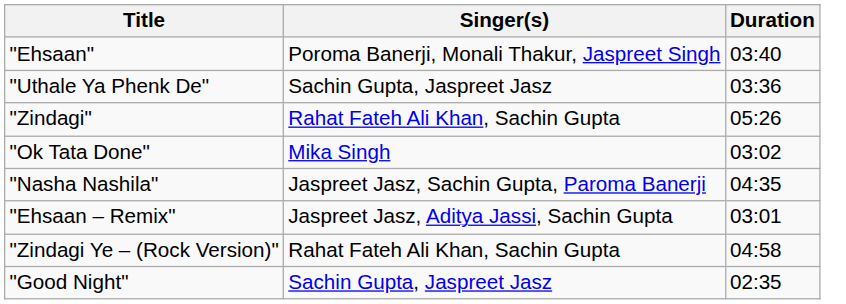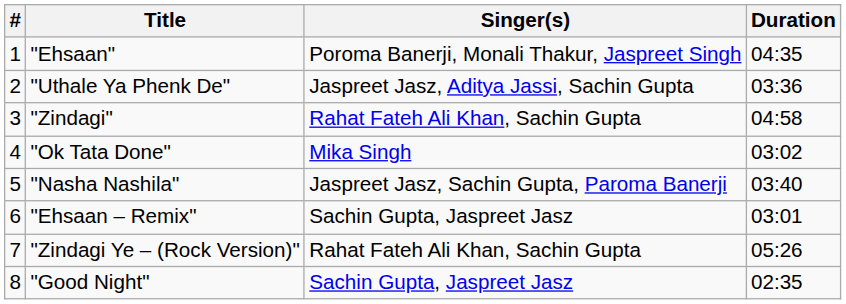 <table class=wikitable>
 <tr>
+<th>#</th>
 <th>Title</th>
 <th>Singer(s)</th>
 <th>Duration</th>
 </tr>
 <tr>
+<td>1</td>
 <td>"Ehsaan"</td>
 <td>Poroma Banerji, Monali Thakur, <a href='#'>Jaspreet Singh</a></td>
-<td>03:40</td>
+<td>04:35</td>
 </tr>
 <tr>
+<td>2</td>
 <td>"Uthale Ya Phenk De"</td>
-<td>Sachin Gupta, Jaspreet Jasz</td>
+<td>Jaspreet Jasz, <a href='#'>Aditya Jassi</a>, Sachin Gupta</td>
 <td>03:36</td>
 </tr>
 <tr>
+<td>3</td>
 <td>"Zindagi"</td>
 <td><a href='#'>Rahat Fateh Ali Khan</a>, Sachin Gupta</td>
-<td>05:26</td>
+<td>04:58</td>
 </tr>
 <tr>
+<td>4</td>
 <td>"Ok Tata Done"</td>
 <td><a href='#'>Mika Singh</a></td>
 <td>03:02</td>
 </tr>
 <tr>
+<td>5</td>
 <td>"Nasha Nashila"</td>
 <td>Jaspreet Jasz, Sachin Gupta, <a href='#'>Paroma Banerji</a></td>
-<td>04:35</td>
+<td>03:40</td>
 </tr>
 <tr>
+<td>6</td>
 <td>"Ehsaan – Remix"</td>
-<td>Jaspreet Jasz, <a href='#'>Aditya Jassi</a>, Sachin Gupta</td>
+<td>Sachin Gupta, Jaspreet Jasz</td>
 <td>03:01</td>
 </tr>
 <tr>
+<td>7</td>
 <td>"Zindagi Ye – (Rock Version)"</td>
 <td>Rahat Fateh Ali Khan, Sachin Gupta</td>
-<td>04:58</td>
+<td>05:26</td>
 </tr>
 <tr>
+<td>8</td>
 <td>"Good Night"</td>
 <td><a href='#'>Sachin Gupta</a>, <a href='#'>Jaspreet Jasz</a></td>
 <td>02:35</td>
 </tr>
 </table>
